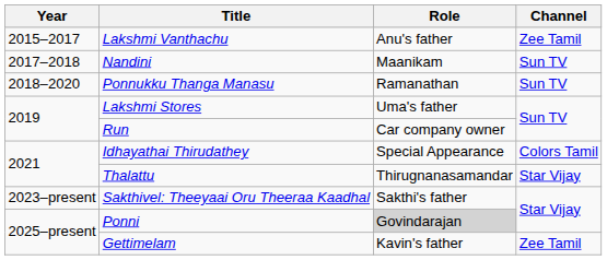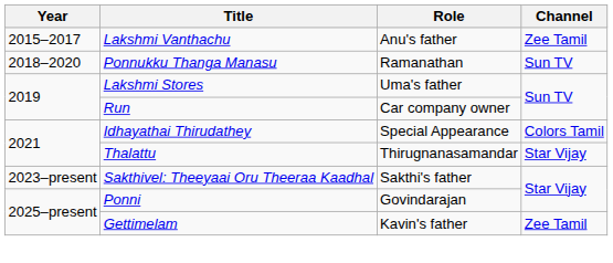 <table class="wikitable">
 <tr style="background:#ccc; text-align:center;">
 <th>Year</th>
 <th>Title</th>
 <th>Role</th>
 <th>Channel</th>
 </tr>
 <tr>
 <td>2015–2017</td>
 <td><em><a href='#'>Lakshmi Vanthachu</a></em></td>
 <td>Anu's father</td>
 <td><a href='#'>Zee Tamil</a></td>
-</tr>
-<tr>
-<td>2017–2018</td>
-<td><em><a href='#'>Nandini</a></em></td>
-<td>Maanikam</td>
-<td><a href='#'>Sun TV</a></td>
 </tr>
 <tr>
 <td>2018–2020</td>
 <td><em><a href='#'>Ponnukku Thanga Manasu</a></em></td>
 <td>Ramanathan</td>
 <td><a href='#'>Sun TV</a></td>
 </tr>
 <tr>
 <td rowspan=2>2019</td>
 <td><em><a href='#'>Lakshmi Stores</a></em></td>
 <td>Uma's father</td>
 <td rowspan=2><a href='#'>Sun TV</a></td>
 </tr>
 <tr>
 <td><em><a href='#'>Run</a></em></td>
 <td>Car company owner</td>
 </tr>
 <tr>
 <td rowspan=2>2021</td>
 <td><em><a href='#'>Idhayathai Thirudathey</a></em></td>
 <td>Special Appearance</td>
 <td><a href='#'>Colors Tamil</a></td>
 </tr>
 <tr>
 <td><em><a href='#'>Thalattu</a></em></td>
 <td>Thirugnanasamandar</td>
 <td><a href='#'>Star Vijay</a></td>
 </tr>
 <tr>
 <td>2023–present</td>
 <td><em><a href='#'>Sakthivel: Theeyaai Oru Theeraa Kaadhal</a></em></td>
 <td>Sakthi's father</td>
 <td rowspan="2"><a href='#'>Star Vijay</a></td>
 </tr>
 <tr>
 <td rowspan=2>2025–present</td>
 <td><em><a href='#'>Ponni</a></em></td>
-<td style="background: lightgrey;">Govindarajan</td>
+<td>Govindarajan</td>
 </tr>
 <tr>
 <td><em><a href='#'>Gettimelam</a></td>
 <td>Kavin's father</td>
 <td><a href='#'>Zee Tamil</a></td>
 </tr>
 </table>
